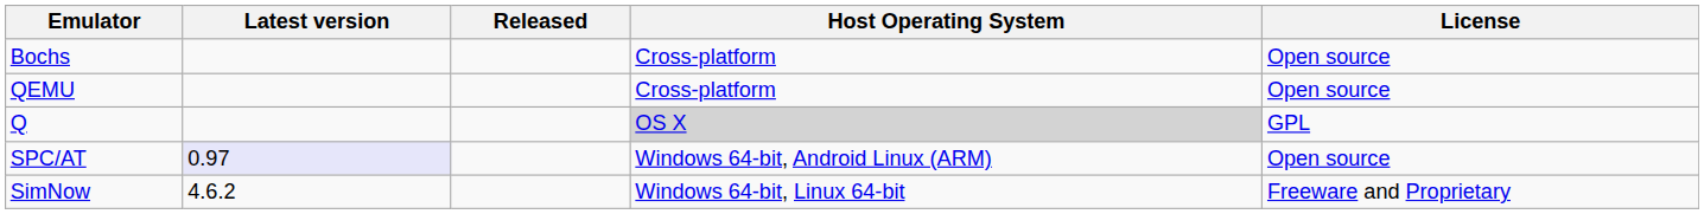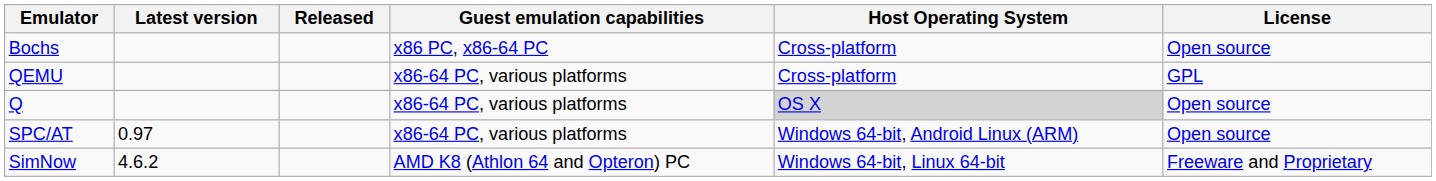 <table class="wikitable sortable" style="width:100%">
 <tr>
 <th>Emulator</th>
 <th>Latest version</th>
 <th>Released</th>
+<th>Guest emulation capabilities</th>
 <th>Host Operating System</th>
 <th>License</th>
 </tr>
 <tr>
 <td><a href='#'>Bochs</a></td>
 <td></td>
 <td></td>
+<td><a href='#'>x86 PC</a>, <a href='#'>x86-64 PC</a></td>
 <td><a href='#'>Cross-platform</a></td>
 <td><a href='#'>Open source</a></td>
 </tr>
 <tr>
 <td><a href='#'>QEMU</a></td>
 <td></td>
 <td></td>
+<td><a href='#'>x86-64 PC</a>, various platforms</td>
 <td><a href='#'>Cross-platform</a></td>
-<td><a href='#'>Open source</a></td>
+<td><a href='#'>GPL</a></td>
 </tr>
 <tr>
 <td><a href='#'>Q</a></td>
 <td></td>
 <td></td>
+<td><a href='#'>x86-64 PC</a>, various platforms</td>
 <td style="background: lightgrey;"><a href='#'>OS X</a></td>
-<td><a href='#'>GPL</a></td>
+<td><a href='#'>Open source</a></td>
 </tr>
 <tr>
 <td><a href='#'>SPC/AT</a></td>
-<td style="background: lavender;">0.97</td>
+<td>0.97</td>
 <td></td>
+<td><a href='#'>x86-64 PC</a>, various platforms</td>
 <td><a href='#'>Windows 64-bit</a>, <a href='#'>Android Linux (ARM)</a></td>
 <td><a href='#'>Open source</a></td>
 </tr>
 <tr>
 <td><a href='#'>SimNow</a></td>
 <td>4.6.2</td>
 <td></td>
+<td><a href='#'>AMD K8</a> (<a href='#'>Athlon 64</a> and <a href='#'>Opteron</a>) PC</td>
 <td><a href='#'>Windows 64-bit</a>, <a href='#'>Linux 64-bit</a></td>
 <td><a href='#'>Freeware</a> and <a href='#'>Proprietary</a></td>
 </tr>
 </table>
